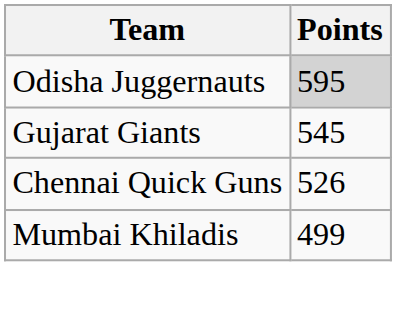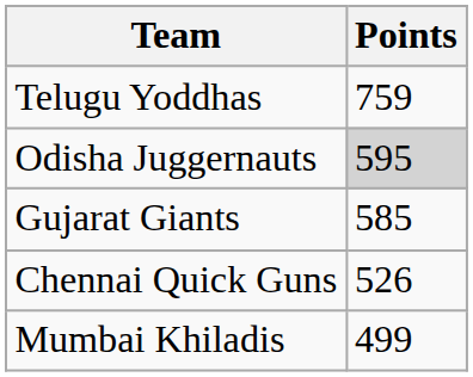 <table class="wikitable">
 <tr>
 <th>Team</th>
 <th>Points</th>
+</tr>
+<tr>
+<td>Telugu Yoddhas</td>
+<td>759</td>
 </tr>
 <tr>
 <td>Odisha Juggernauts</td>
 <td style="background: lightgrey;">595</td>
 </tr>
 <tr>
 <td>Gujarat Giants</td>
-<td>545</td>
+<td>585</td>
 </tr>
 <tr>
 <td>Chennai Quick Guns</td>
 <td>526</td>
 </tr>
 <tr>
 <td>Mumbai Khiladis</td>
 <td>499</td>
 </tr>
 </table>
